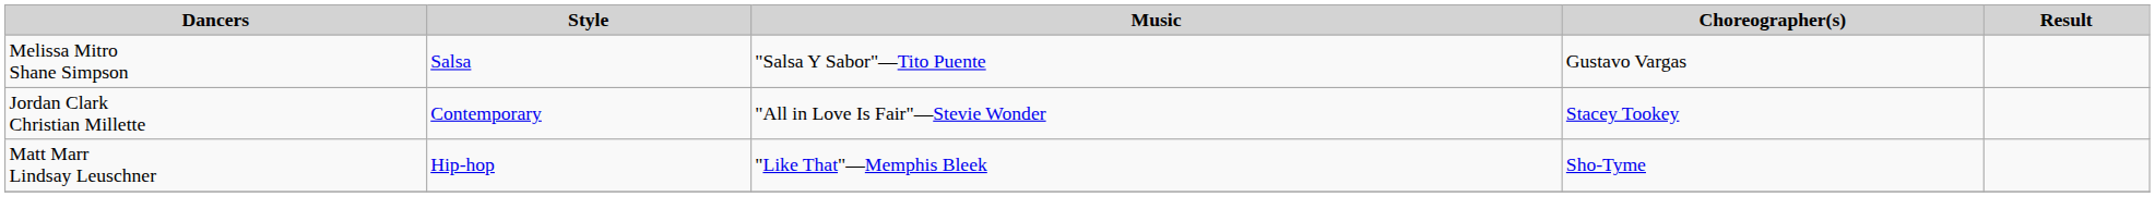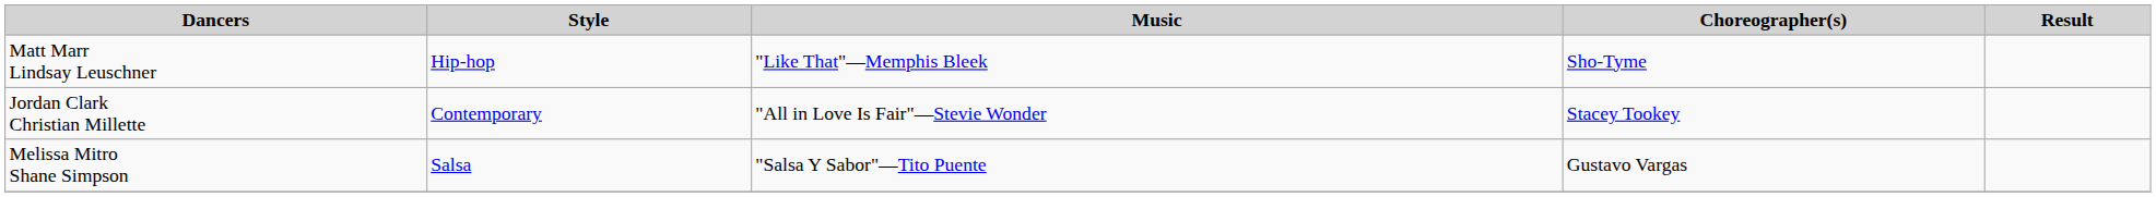 <table class="wikitable" width="90%">
 <tr bgcolor="lightgrey">
 <td align="center"><strong>Dancers</strong></td>
 <td align="center"><strong>Style</strong></td>
 <td align="center"><strong>Music</strong></td>
 <td align="center"><strong>Choreographer(s)</strong></td>
 <td align="center"><strong>Result</strong></td>
 </tr>
 <tr>
-<td>Melissa Mitro<br>Shane Simpson</td>
-<td><a href='#'>Salsa</a></td>
-<td>"Salsa Y Sabor"—<a href='#'>Tito Puente</a></td>
-<td>Gustavo Vargas</td>
+<td>Matt Marr<br>Lindsay Leuschner</td>
+<td><a href='#'>Hip-hop</a></td>
+<td>"<a href='#'>Like That</a>"—<a href='#'>Memphis Bleek</a></td>
+<td><a href='#'>Sho-Tyme</a></td>
 <td></td>
 </tr>
 <tr>
 <td>Jordan Clark<br>Christian Millette</td>
 <td><a href='#'>Contemporary</a></td>
 <td>"All in Love Is Fair"—<a href='#'>Stevie Wonder</a></td>
 <td><a href='#'>Stacey Tookey</a></td>
 <td></td>
 </tr>
 <tr>
-<td>Matt Marr<br>Lindsay Leuschner</td>
-<td><a href='#'>Hip-hop</a></td>
-<td>"<a href='#'>Like That</a>"—<a href='#'>Memphis Bleek</a></td>
-<td><a href='#'>Sho-Tyme</a></td>
+<td>Melissa Mitro<br>Shane Simpson</td>
+<td><a href='#'>Salsa</a></td>
+<td>"Salsa Y Sabor"—<a href='#'>Tito Puente</a></td>
+<td>Gustavo Vargas</td>
 <td></td>
 </tr>
 <tr>
 </tr>
 </table>
